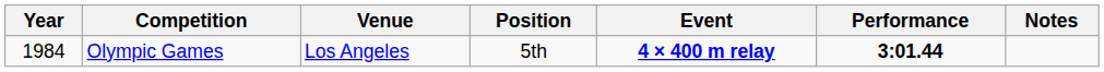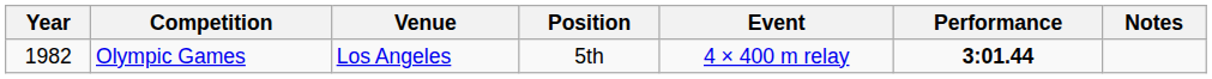 <table class="wikitable" width=65% style="font-size:90%; text-align:center;">
 <tr>
 <th>Year</th>
 <th>Competition</th>
 <th>Venue</th>
 <th>Position</th>
 <th>Event</th>
 <th>Performance</th>
 <th>Notes</th>
 </tr>
 <tr>
-<td>1984</td>
+<td>1982</td>
 <td align=left><a href='#'>Olympic Games</a></td>
 <td align=left> <a href='#'>Los Angeles</a></td>
 <td>5th</td>
-<td><strong><a href='#'>4 × 400 m relay</a></strong></td>
+<td><a href='#'>4 × 400 m relay</a></td>
 <td><strong>3:01.44</strong></td>
 <td></td>
 </tr>
 </table>
